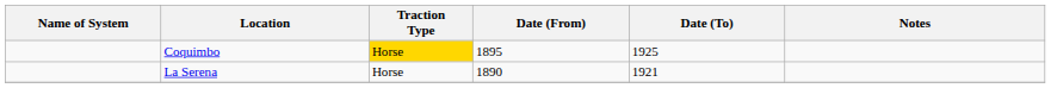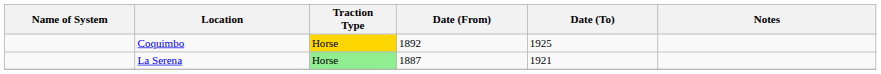 <table class="wikitable" width=100%>
 <tr>
 <th width=15%>Name of System</th>
 <th width=20%>Location</th>
 <th width=10%>Traction<br>Type</th>
 <th width=15%>Date (From)</th>
 <th width=15%>Date (To)</th>
 <th width=25%>Notes</th>
 </tr>
 <tr>
 <td> </td>
 <td><a href='#'>Coquimbo</a></td>
 <td style="background: gold;">Horse</td>
-<td>1895</td>
+<td>1892</td>
 <td>1925</td>
 <td></td>
 </tr>
 <tr>
 <td> </td>
 <td><a href='#'>La Serena</a></td>
-<td>Horse</td>
-<td>1890</td>
+<td style="background: lightgreen;">Horse</td>
+<td>1887</td>
 <td>1921</td>
 <td></td>
 </tr>
 <tr>
 </tr>
 </table>
